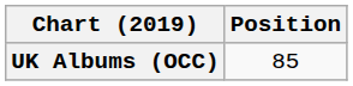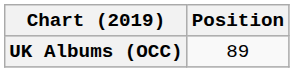 <table class="wikitable plainrowheaders" style="text-align:center">
 <tr>
 <th scope="col">Chart (2019)</th>
 <th scope="col">Position</th>
 </tr>
 <tr>
 <th scope="row">UK Albums (OCC)</th>
-<td>85</td>
+<td>89</td>
 </tr>
 </table>
